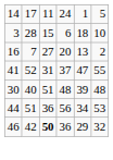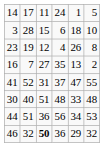 <table class="wikitable" style="text-align:right">
 <tr>
 <td>14</td>
 <td>17</td>
 <td>11</td>
 <td>24</td>
 <td>1</td>
 <td>5</td>
 </tr>
 <tr>
 <td>3</td>
 <td>28</td>
 <td>15</td>
 <td>6</td>
 <td>18</td>
 <td>10</td>
 </tr>
 <tr>
+<td>23</td>
+<td>19</td>
+<td>12</td>
+<td>4</td>
+<td>26</td>
+<td>8</td>
+</tr>
+<tr>
 <td>16</td>
 <td>7</td>
 <td>27</td>
-<td>20</td>
+<td>35</td>
 <td>13</td>
 <td>2</td>
 </tr>
 <tr>
 <td>41</td>
 <td>52</td>
 <td>31</td>
 <td>37</td>
 <td>47</td>
 <td>55</td>
 </tr>
 <tr>
 <td>30</td>
 <td>40</td>
 <td>51</td>
 <td>48</td>
-<td>39</td>
+<td>33</td>
 <td>48</td>
 </tr>
 <tr>
 <td>44</td>
 <td>51</td>
 <td>36</td>
 <td>56</td>
 <td>34</td>
 <td>53</td>
 </tr>
 <tr>
 <td>46</td>
-<td>42</td>
+<td>32</td>
 <td><strong>50</strong></td>
 <td>36</td>
 <td>29</td>
 <td>32</td>
 </tr>
 </table>
